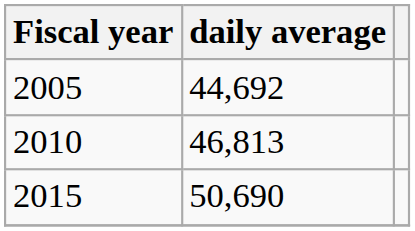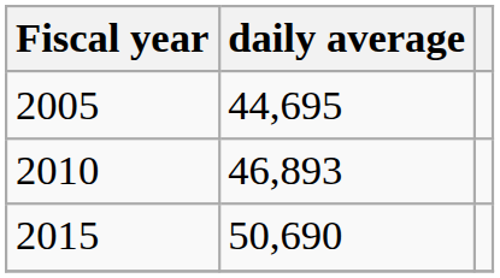 <table class="wikitable">
 <tr>
 <th>Fiscal year</th>
 <th>daily average</th>
 <th></th>
 </tr>
 <tr>
 <td>2005</td>
-<td>44,692</td>
+<td>44,695</td>
 <td></td>
 </tr>
 <tr>
 <td>2010</td>
-<td>46,813</td>
+<td>46,893</td>
 <td></td>
 </tr>
 <tr>
 <td>2015</td>
 <td>50,690</td>
 <td></td>
 </tr>
 <tr>
 </tr>
 </table>
